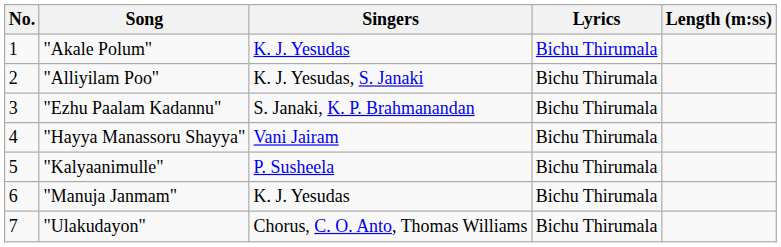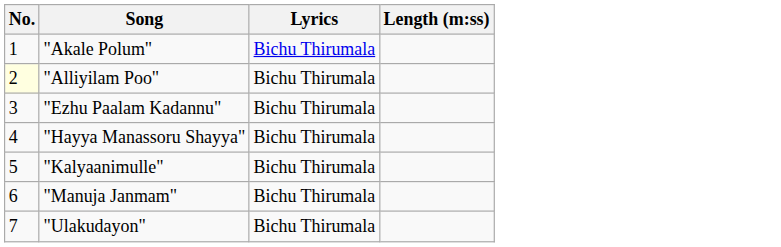 <table class="wikitable" style="font-size:95%;">
 <tr>
 <th>No.</th>
 <th>Song</th>
-<th>Singers</th>
 <th>Lyrics</th>
 <th>Length (m:ss)</th>
 </tr>
 <tr>
 <td>1</td>
 <td>"Akale Polum"</td>
-<td><a href='#'>K. J. Yesudas</a></td>
 <td><a href='#'>Bichu Thirumala</a></td>
 <td></td>
 </tr>
 <tr>
-<td>2</td>
+<td style="background: lightyellow;">2</td>
 <td>"Alliyilam Poo"</td>
-<td>K. J. Yesudas, <a href='#'>S. Janaki</a></td>
 <td>Bichu Thirumala</td>
 <td></td>
 </tr>
 <tr>
 <td>3</td>
 <td>"Ezhu Paalam Kadannu"</td>
-<td>S. Janaki, <a href='#'>K. P. Brahmanandan</a></td>
 <td>Bichu Thirumala</td>
 <td></td>
 </tr>
 <tr>
 <td>4</td>
 <td>"Hayya Manassoru Shayya"</td>
-<td><a href='#'>Vani Jairam</a></td>
 <td>Bichu Thirumala</td>
 <td></td>
 </tr>
 <tr>
 <td>5</td>
 <td>"Kalyaanimulle"</td>
-<td><a href='#'>P. Susheela</a></td>
 <td>Bichu Thirumala</td>
 <td></td>
 </tr>
 <tr>
 <td>6</td>
 <td>"Manuja Janmam"</td>
-<td>K. J. Yesudas</td>
 <td>Bichu Thirumala</td>
 <td></td>
 </tr>
 <tr>
 <td>7</td>
 <td>"Ulakudayon"</td>
-<td>Chorus, <a href='#'>C. O. Anto</a>, Thomas Williams</td>
 <td>Bichu Thirumala</td>
 <td></td>
 </tr>
 </table>
